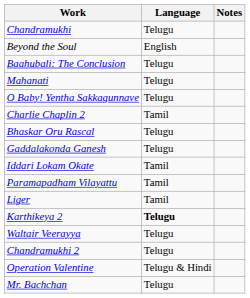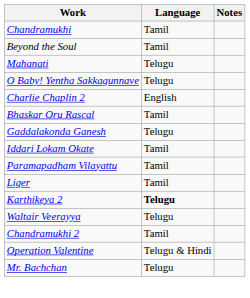 <table class="wikitable sortable">
 <tr>
 <th>Work</th>
 <th>Language</th>
 <th>Notes</th>
 </tr>
 <tr>
 <td><em><a href='#'>Chandramukhi</a></em></td>
-<td>Telugu</td>
+<td>Tamil</td>
 <td></td>
 </tr>
 <tr>
 <td><em>Beyond the Soul</em></td>
-<td>English</td>
-<td></td>
-</tr>
-<tr>
-<td><em><a href='#'>Baahubali: The Conclusion</a></em></td>
-<td>Telugu</td>
+<td>Tamil</td>
 <td></td>
 </tr>
 <tr>
 <td><em><a href='#'>Mahanati</a></em></td>
 <td>Telugu</td>
 <td></td>
 </tr>
 <tr>
 <td><em><a href='#'>O Baby! Yentha Sakkagunnave</a></em></td>
 <td>Telugu</td>
 <td></td>
 </tr>
 <tr>
 <td><em><a href='#'>Charlie Chaplin 2</a></em></td>
-<td>Tamil</td>
+<td>English</td>
 <td></td>
 </tr>
 <tr>
 <td><em><a href='#'>Bhaskar Oru Rascal</a></em></td>
-<td>Telugu</td>
+<td>Tamil</td>
 <td></td>
 </tr>
 <tr>
 <td><em><a href='#'>Gaddalakonda Ganesh</a></em></td>
 <td>Telugu</td>
 <td></td>
 </tr>
 <tr>
 <td><em><a href='#'>Iddari Lokam Okate</a></em></td>
 <td>Tamil</td>
 <td></td>
 </tr>
 <tr>
 <td><em><a href='#'>Paramapadham Vilayattu</a></em></td>
 <td>Tamil</td>
 <td></td>
 </tr>
 <tr>
 <td><em><a href='#'>Liger</a></em></td>
 <td>Tamil</td>
 <td></td>
 </tr>
 <tr>
 <td><em><a href='#'>Karthikeya 2</a></em></td>
 <td><strong>Telugu</strong></td>
 <td></td>
 </tr>
 <tr>
 <td><em><a href='#'>Waltair Veerayya</a></em></td>
 <td>Telugu</td>
 <td></td>
 </tr>
 <tr>
 <td><em><a href='#'>Chandramukhi 2</a></em></td>
-<td>Telugu</td>
+<td>Tamil</td>
 <td></td>
 </tr>
 <tr>
 <td><em><a href='#'>Operation Valentine</a></em></td>
 <td>Telugu & Hindi</td>
 <td></td>
 </tr>
 <tr>
 <td><em><a href='#'>Mr. Bachchan</a></em></td>
 <td>Telugu</td>
 <td></td>
 </tr>
 </table>
